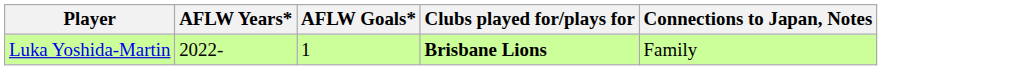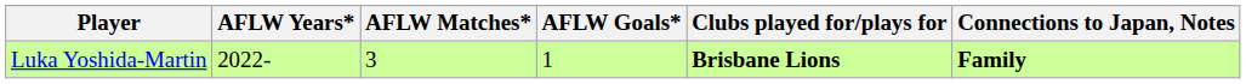 <table class="wikitable sortable">
 <tr>
 <th>Player</th>
 <th>AFLW Years*</th>
+<th>AFLW Matches*</th>
 <th>AFLW Goals*</th>
 <th>Clubs played for/plays for</th>
 <th>Connections to Japan, Notes</th>
 </tr>
 <tr bgcolor="#CCFF99">
 <td><a href='#'>Luka Yoshida-Martin</a></td>
 <td>2022-</td>
+<td>3</td>
 <td>1</td>
 <td><strong>Brisbane Lions</strong></td>
-<td>Family</td>
+<td><strong>Family</strong></td>
 </tr>
 </table>
